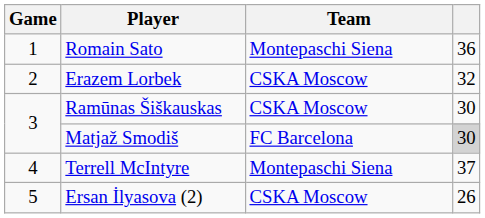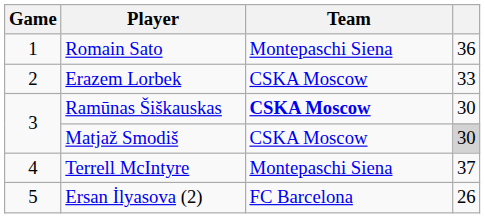 <table class="wikitable sortable" style="text-align: center;">
 <tr>
 <th style="text-align:center;">Game</th>
 <th style="text-align:center; width:150px;">Player</th>
 <th style="text-align:center; width:170px;">Team</th>
 <th style="text-align:center;"></th>
 </tr>
 <tr>
 <td>1</td>
 <td align="left"> <a href='#'>Romain Sato</a></td>
 <td align="left"> <a href='#'>Montepaschi Siena</a></td>
 <td>36</td>
 </tr>
 <tr>
 <td>2</td>
 <td align="left"> <a href='#'>Erazem Lorbek</a></td>
 <td align="left"> <a href='#'>CSKA Moscow</a></td>
-<td>32</td>
+<td>33</td>
 </tr>
 <tr>
 <td rowspan=2>3</td>
 <td align="left"> <a href='#'>Ramūnas Šiškauskas</a></td>
-<td align="left"> <a href='#'>CSKA Moscow</a></td>
+<td align="left"><strong> <a href='#'>CSKA Moscow</a></strong></td>
 <td>30</td>
 </tr>
 <tr>
 <td align="left"> <a href='#'>Matjaž Smodiš</a></td>
-<td align="left"> <a href='#'>FC Barcelona</a></td>
+<td align="left"> <a href='#'>CSKA Moscow</a></td>
 <td style="background: lightgrey;">30</td>
 </tr>
 <tr>
 <td>4</td>
 <td align="left"> <a href='#'>Terrell McIntyre</a></td>
 <td align="left"> <a href='#'>Montepaschi Siena</a></td>
 <td>37</td>
 </tr>
 <tr>
 <td>5</td>
 <td align="left"> <a href='#'>Ersan İlyasova</a> (2)</td>
-<td align="left"> <a href='#'>CSKA Moscow</a></td>
+<td align="left"> <a href='#'>FC Barcelona</a></td>
 <td>26</td>
 </tr>
 </table>
